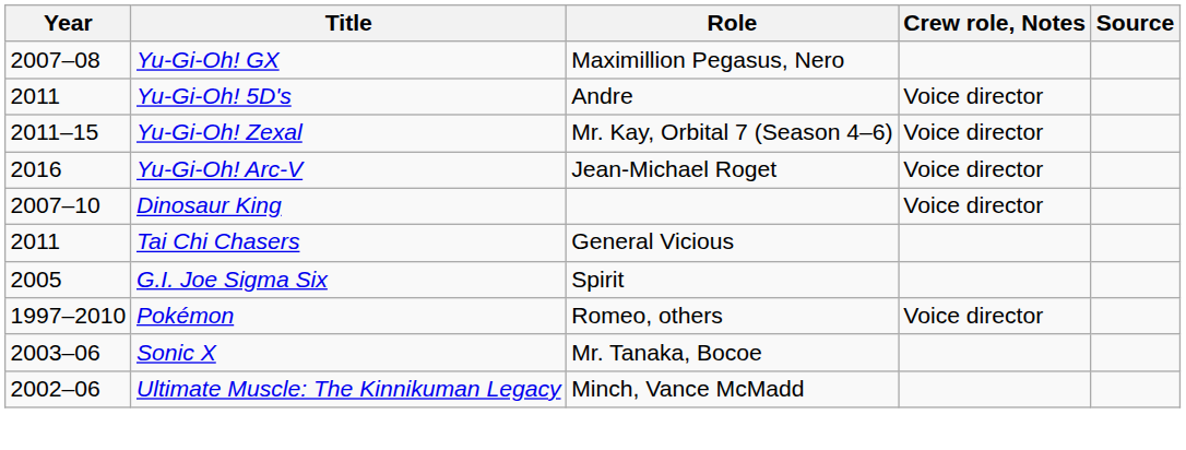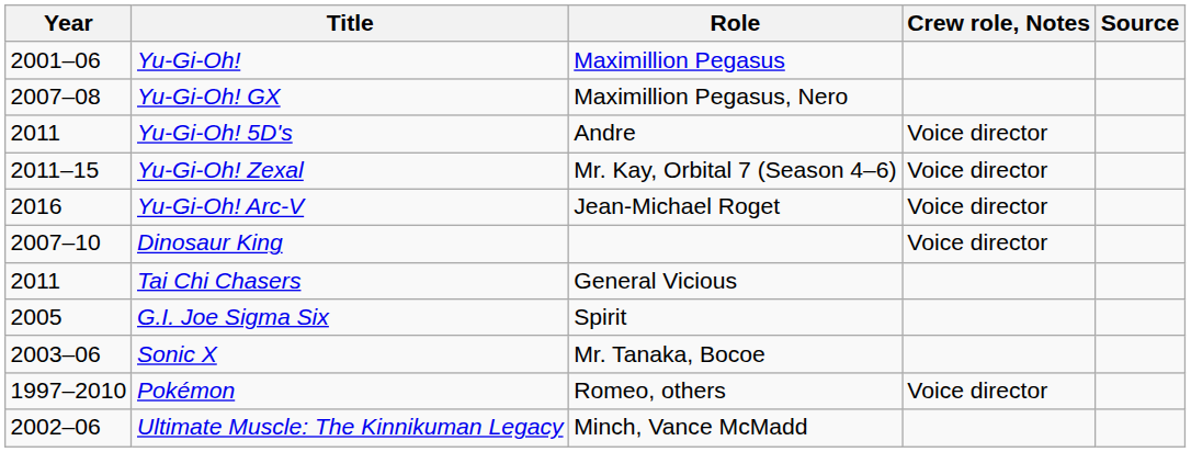 <table class="wikitable sortable plainrowheaders">
 <tr>
 <th>Year</th>
 <th>Title</th>
 <th>Role</th>
 <th class="unsortable">Crew role, Notes</th>
 <th class="unsortable">Source</th>
+</tr>
+<tr>
+<td>2001–06</td>
+<td><em><a href='#'>Yu-Gi-Oh!</a></em></td>
+<td><a href='#'>Maximillion Pegasus</a></td>
+<td></td>
+<td></td>
 </tr>
 <tr>
 <td>2007–08</td>
 <td><em><a href='#'>Yu-Gi-Oh! GX</a></em></td>
 <td>Maximillion Pegasus, Nero</td>
 <td></td>
 <td></td>
 </tr>
 <tr>
 <td>2011</td>
 <td><em><a href='#'>Yu-Gi-Oh! 5D's</a></em></td>
 <td>Andre</td>
 <td>Voice director</td>
 <td></td>
 </tr>
 <tr>
 <td>2011–15</td>
 <td><em><a href='#'>Yu-Gi-Oh! Zexal</a></em></td>
 <td>Mr. Kay, Orbital 7 (Season 4–6)</td>
 <td>Voice director</td>
 <td></td>
 </tr>
 <tr>
 <td>2016</td>
 <td><em><a href='#'>Yu-Gi-Oh! Arc-V</a></em></td>
 <td>Jean-Michael Roget</td>
 <td>Voice director</td>
 <td></td>
 </tr>
 <tr>
 <td>2007–10</td>
 <td><em><a href='#'>Dinosaur King</a></em></td>
 <td></td>
 <td>Voice director</td>
 <td></td>
 </tr>
 <tr>
 <td>2011</td>
 <td><em><a href='#'>Tai Chi Chasers</a></em></td>
 <td>General Vicious</td>
 <td></td>
 <td></td>
 </tr>
 <tr>
 <td>2005</td>
 <td><em><a href='#'>G.I. Joe Sigma Six</a></em></td>
 <td>Spirit</td>
 <td></td>
 <td></td>
 </tr>
 <tr>
+<td>2003–06</td>
+<td><em><a href='#'>Sonic X</a></em></td>
+<td>Mr. Tanaka, Bocoe</td>
+<td></td>
+<td></td>
+</tr>
+<tr>
 <td>1997–2010</td>
 <td><em><a href='#'>Pokémon</a></em></td>
 <td>Romeo, others</td>
 <td> Voice director</td>
-<td></td>
-</tr>
-<tr>
-<td>2003–06</td>
-<td><em><a href='#'>Sonic X</a></em></td>
-<td>Mr. Tanaka, Bocoe</td>
-<td></td>
 <td></td>
 </tr>
 <tr>
 <td>2002–06</td>
 <td><em><a href='#'>Ultimate Muscle: The Kinnikuman Legacy</a></em></td>
 <td>Minch, Vance McMadd</td>
 <td></td>
 <td></td>
 </tr>
 </table>
